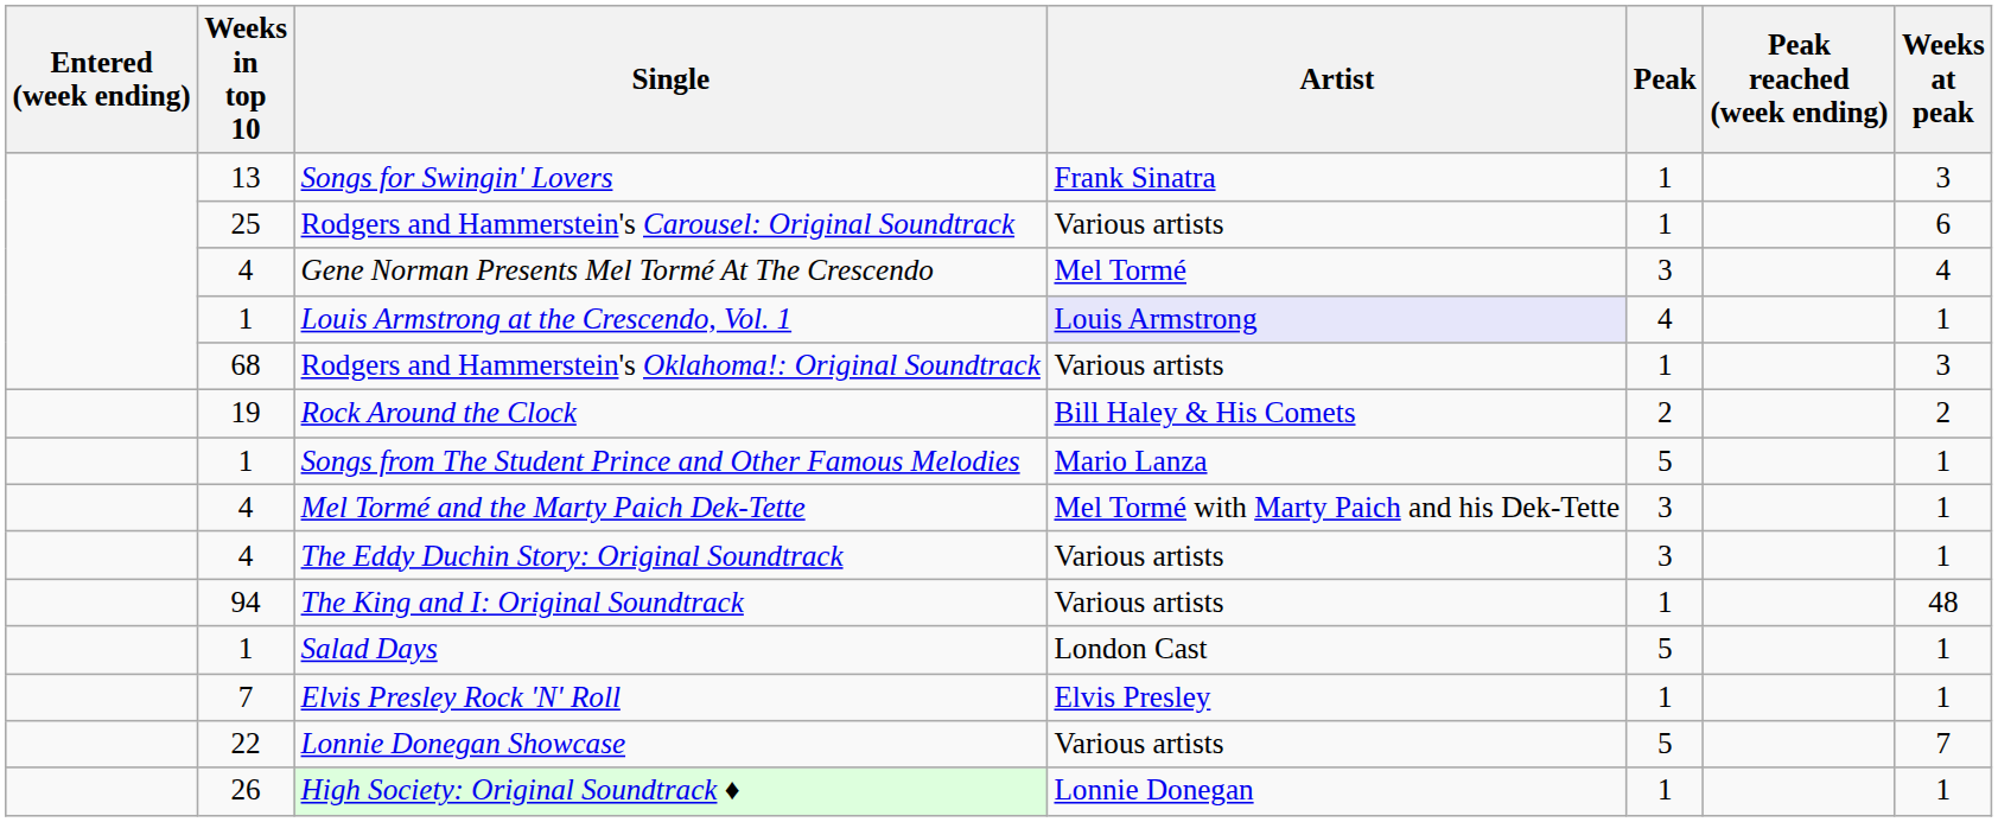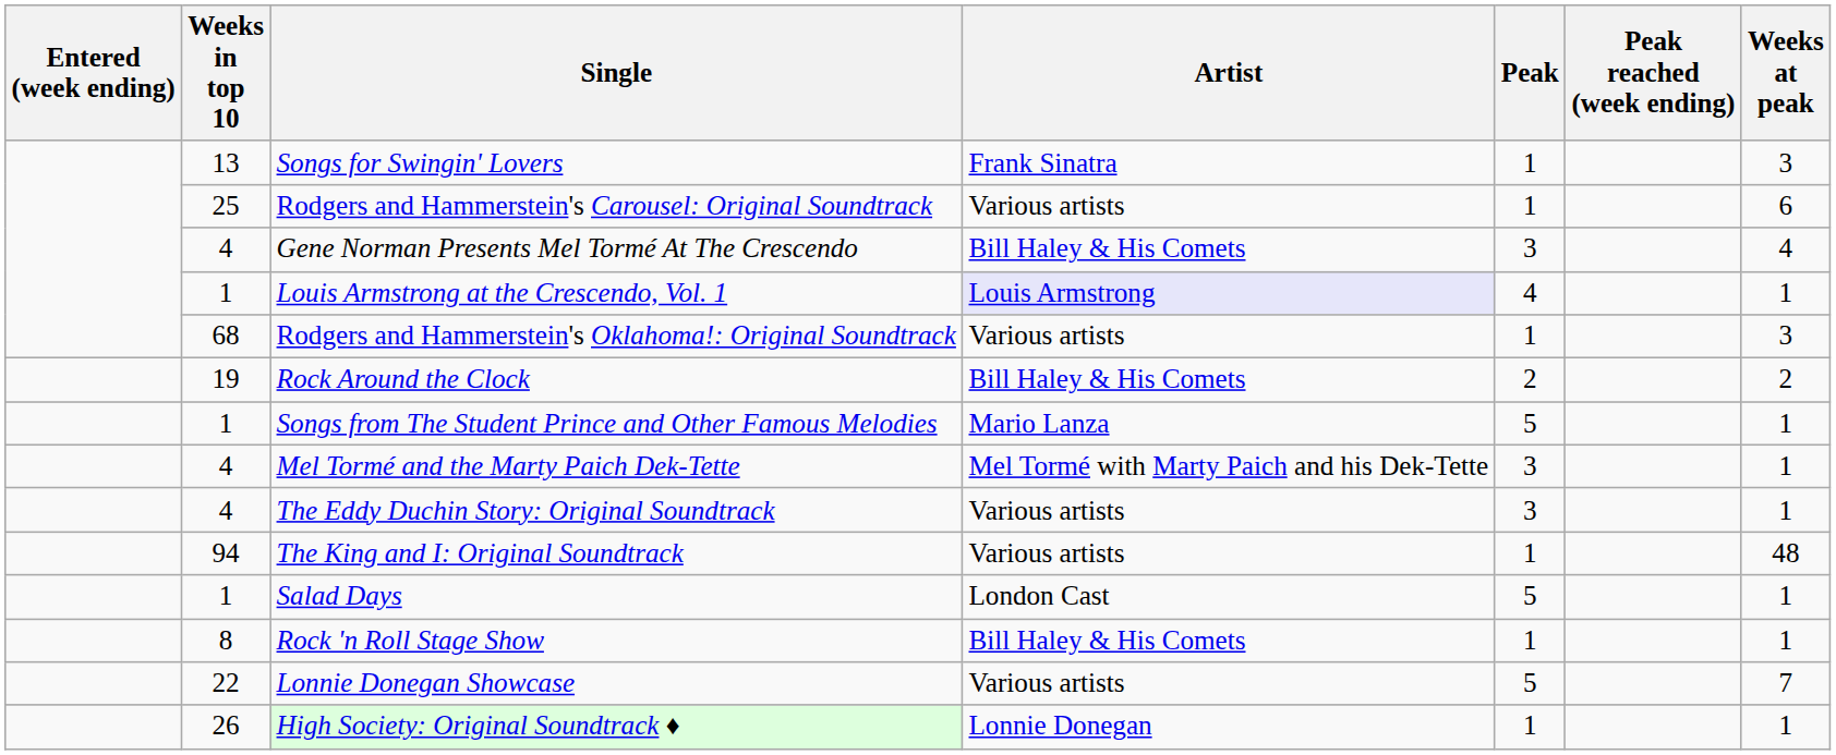 <table class="wikitable sortable" style="text-align:center;">
 <tr>
 <th>Entered <br>(week ending)</th>
 <th data-sort-type="number">Weeks<br>in<br>top<br>10</th>
 <th>Single</th>
 <th>Artist</th>
 <th data-sort-type="number">Peak</th>
 <th>Peak<br>reached <br>(week ending)</th>
 <th data-sort-type="number">Weeks<br>at<br>peak</th>
 </tr>
 <tr>
 <td rowspan="5"></td>
 <td>13</td>
 <td align="left"><em><a href='#'>Songs for Swingin' Lovers</a></em> </td>
 <td align="left"><a href='#'>Frank Sinatra</a></td>
 <td>1</td>
 <td></td>
 <td>3</td>
 </tr>
 <tr>
 <td>25</td>
 <td align="left"><a href='#'>Rodgers and Hammerstein</a>'s <em><a href='#'>Carousel: Original Soundtrack</a></em> </td>
 <td align="left">Various artists</td>
 <td>1</td>
 <td></td>
 <td>6</td>
 </tr>
 <tr>
 <td>4</td>
 <td align="left"><em>Gene Norman Presents Mel Tormé At The Crescendo</em></td>
-<td align="left"><a href='#'>Mel Tormé</a></td>
+<td align="left"><a href='#'>Bill Haley & His Comets</a></td>
 <td>3</td>
 <td></td>
 <td>4</td>
 </tr>
 <tr>
 <td>1</td>
 <td align="left"><em><a href='#'>Louis Armstrong at the Crescendo, Vol. 1</a></em></td>
 <td align="left" style="background: lavender;"><a href='#'>Louis Armstrong</a></td>
 <td>4</td>
 <td></td>
 <td>1</td>
 </tr>
 <tr>
 <td>68</td>
 <td align="left"><a href='#'>Rodgers and Hammerstein</a>'s <em><a href='#'>Oklahoma!: Original Soundtrack</a></em> </td>
 <td align="left">Various artists</td>
 <td>1</td>
 <td></td>
 <td>3</td>
 </tr>
 <tr>
 <td></td>
 <td>19</td>
 <td align="left"><em><a href='#'>Rock Around the Clock</a></em> </td>
 <td align="left"><a href='#'>Bill Haley & His Comets</a></td>
 <td>2</td>
 <td></td>
 <td>2</td>
 </tr>
 <tr>
 <td></td>
 <td>1</td>
 <td align="left"><em><a href='#'>Songs from The Student Prince and Other Famous Melodies</a></em></td>
 <td align="left"><a href='#'>Mario Lanza</a></td>
 <td>5</td>
 <td></td>
 <td>1</td>
 </tr>
 <tr>
 <td></td>
 <td>4</td>
 <td align="left"><em><a href='#'>Mel Tormé and the Marty Paich Dek-Tette</a></em></td>
 <td align="left"><a href='#'>Mel Tormé</a> with <a href='#'>Marty Paich</a> and his Dek-Tette</td>
 <td>3</td>
 <td></td>
 <td>1</td>
 </tr>
 <tr>
 <td></td>
 <td>4</td>
 <td align="left"><em><a href='#'>The Eddy Duchin Story: Original Soundtrack</a></em> </td>
 <td align="left">Various artists</td>
 <td>3</td>
 <td></td>
 <td>1</td>
 </tr>
 <tr>
 <td></td>
 <td>94</td>
 <td align="left"><em><a href='#'>The King and I: Original Soundtrack</a></em> </td>
 <td align="left">Various artists</td>
 <td>1</td>
 <td></td>
 <td>48</td>
 </tr>
 <tr>
 <td></td>
 <td>1</td>
 <td align="left"><em><a href='#'>Salad Days</a></em></td>
 <td align="left">London Cast</td>
 <td>5</td>
 <td></td>
 <td>1</td>
 </tr>
 <tr>
 <td></td>
-<td>7</td>
-<td align="left"><em><a href='#'>Elvis Presley Rock 'N' Roll</a></em></td>
-<td align="left"><a href='#'>Elvis Presley</a></td>
+<td>8</td>
+<td align="left"><em><a href='#'>Rock 'n Roll Stage Show</a></em> </td>
+<td align="left"><a href='#'>Bill Haley & His Comets</a></td>
 <td>1</td>
 <td></td>
 <td>1</td>
 </tr>
 <tr>
 <td></td>
 <td>22</td>
 <td align="left"><em><a href='#'>Lonnie Donegan Showcase</a></em></td>
 <td align="left">Various artists</td>
 <td>5</td>
 <td></td>
 <td>7</td>
 </tr>
 <tr>
 <td></td>
 <td>26</td>
 <td align="left" bgcolor=#DDFFDD><em><a href='#'>High Society: Original Soundtrack</a></em> ♦ </td>
 <td align="left"><a href='#'>Lonnie Donegan</a></td>
 <td>1</td>
 <td></td>
 <td>1</td>
 </tr>
 </table>
